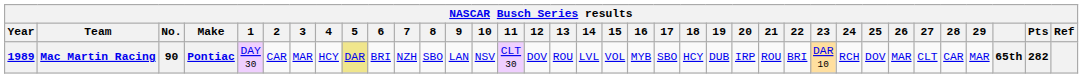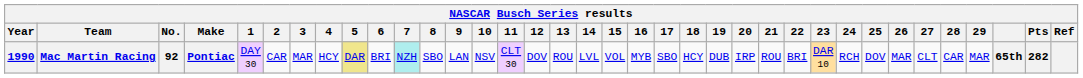 <table class="wikitable" style="text-align:center; font-size:75%">
 <tr>
 <th colspan=42><a href='#'>NASCAR</a> <a href='#'>Busch Series</a> results</th>
 </tr>
 <tr>
 <th>Year</th>
 <th>Team</th>
 <th>No.</th>
 <th>Make</th>
 <th>1</th>
 <th>2</th>
 <th>3</th>
 <th>4</th>
 <th>5</th>
 <th>6</th>
 <th>7</th>
 <th>8</th>
 <th>9</th>
 <th>10</th>
 <th>11</th>
 <th>12</th>
 <th>13</th>
 <th>14</th>
 <th>15</th>
 <th>16</th>
 <th>17</th>
 <th>18</th>
 <th>19</th>
 <th>20</th>
 <th>21</th>
 <th>22</th>
 <th>23</th>
 <th>24</th>
 <th>25</th>
 <th>26</th>
 <th>27</th>
 <th>28</th>
 <th>29</th>
 <th></th>
 <th>Pts</th>
 <th>Ref</th>
 </tr>
 <tr>
-<th><a href='#'>1989</a></th>
+<th><a href='#'>1990</a></th>
 <th><a href='#'>Mac Martin Racing</a></th>
-<th>90</th>
+<th>92</th>
 <th><a href='#'>Pontiac</a></th>
 <td style="background:#EFCFFF;"><a href='#'>DAY</a><br><small>30</small></td>
 <td><a href='#'>CAR</a></td>
 <td><a href='#'>MAR</a></td>
 <td><a href='#'>HCY</a></td>
 <td style="background: khaki;"><a href='#'>DAR</a></td>
 <td><a href='#'>BRI</a></td>
-<td><a href='#'>NZH</a></td>
+<td style="background: paleturquoise;"><a href='#'>NZH</a></td>
 <td><a href='#'>SBO</a></td>
 <td><a href='#'>LAN</a></td>
 <td><a href='#'>NSV</a></td>
 <td style="background:#EFCFFF;"><a href='#'>CLT</a><br><small>30</small></td>
 <td><a href='#'>DOV</a></td>
 <td><a href='#'>ROU</a></td>
 <td><a href='#'>LVL</a></td>
 <td><a href='#'>VOL</a></td>
 <td><a href='#'>MYB</a></td>
 <td><a href='#'>SBO</a></td>
 <td><a href='#'>HCY</a></td>
 <td><a href='#'>DUB</a></td>
 <td><a href='#'>IRP</a></td>
 <td><a href='#'>ROU</a></td>
 <td><a href='#'>BRI</a></td>
 <td style="background:#FFDF9F;"><a href='#'>DAR</a><br><small>10</small></td>
 <td><a href='#'>RCH</a></td>
 <td><a href='#'>DOV</a></td>
 <td><a href='#'>MAR</a></td>
 <td><a href='#'>CLT</a></td>
 <td><a href='#'>CAR</a></td>
 <td><a href='#'>MAR</a></td>
 <th>65th</th>
 <th>282</th>
 <th></th>
 </tr>
 </table>
